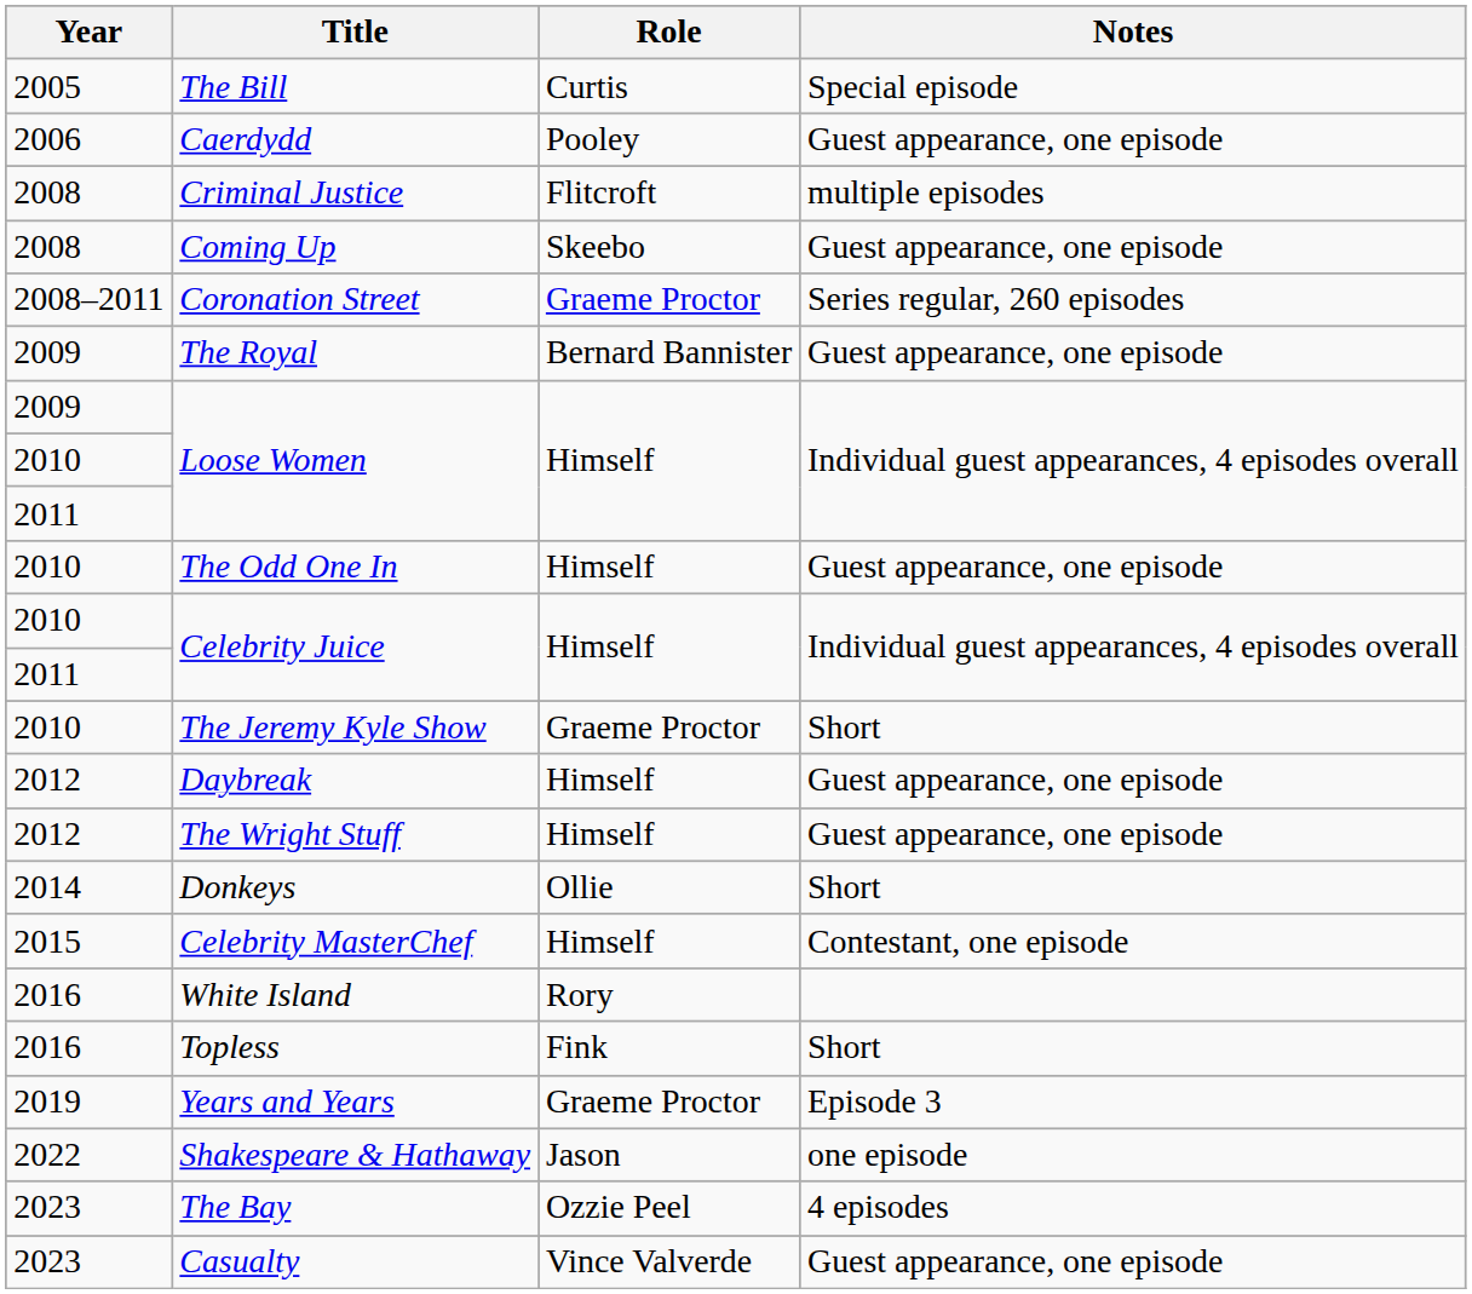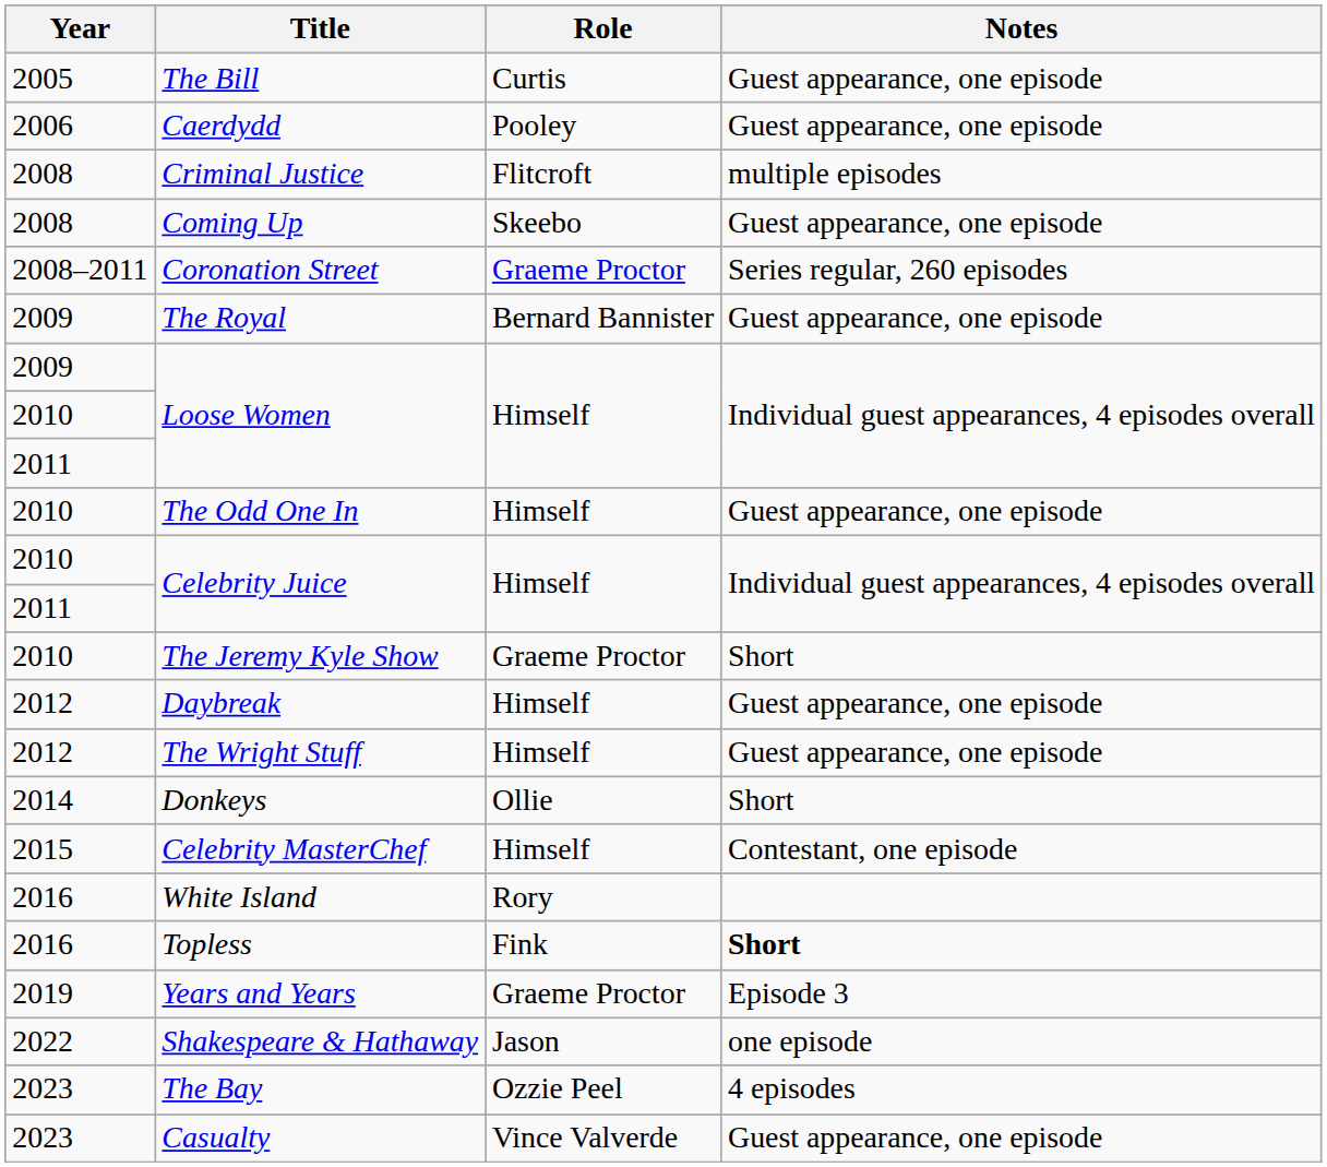 <table class=wikitable>
 <tr>
 <th>Year</th>
 <th>Title</th>
 <th>Role</th>
 <th>Notes</th>
 </tr>
 <tr>
 <td>2005</td>
 <td><em><a href='#'>The Bill</a></em></td>
 <td>Curtis</td>
-<td>Special episode</td>
+<td>Guest appearance, one episode</td>
 </tr>
 <tr>
 <td>2006</td>
 <td><em><a href='#'>Caerdydd</a></em></td>
 <td>Pooley</td>
 <td>Guest appearance, one episode</td>
 </tr>
 <tr>
 <td>2008</td>
 <td><em><a href='#'>Criminal Justice</a></em></td>
 <td>Flitcroft</td>
 <td>multiple episodes</td>
 </tr>
 <tr>
 <td>2008</td>
 <td><em><a href='#'>Coming Up</a></em></td>
 <td>Skeebo</td>
 <td>Guest appearance, one episode</td>
 </tr>
 <tr>
 <td>2008–2011</td>
 <td><em><a href='#'>Coronation Street</a></em></td>
 <td><a href='#'>Graeme Proctor</a></td>
 <td>Series regular, 260 episodes</td>
 </tr>
 <tr>
 <td>2009</td>
 <td><em><a href='#'>The Royal</a></em></td>
 <td>Bernard Bannister</td>
 <td>Guest appearance, one episode</td>
 </tr>
 <tr>
 <td>2009</td>
 <td rowspan=3><em><a href='#'>Loose Women</a></em></td>
 <td rowspan=3>Himself</td>
 <td rowspan=3>Individual guest appearances, 4 episodes overall</td>
 </tr>
 <tr>
 <td>2010</td>
 </tr>
 <tr>
 <td>2011</td>
 </tr>
 <tr>
 <td>2010</td>
 <td><em><a href='#'>The Odd One In</a></em></td>
 <td>Himself</td>
 <td>Guest appearance, one episode</td>
 </tr>
 <tr>
 <td>2010</td>
 <td rowspan=2><em><a href='#'>Celebrity Juice</a></em></td>
 <td rowspan=2>Himself</td>
 <td rowspan=2>Individual guest appearances, 4 episodes overall</td>
 </tr>
 <tr>
 <td>2011</td>
 </tr>
 <tr>
 <td>2010</td>
 <td><em><a href='#'>The Jeremy Kyle Show</a></em></td>
 <td>Graeme Proctor</td>
 <td>Short</td>
 </tr>
 <tr>
 <td>2012</td>
 <td><em><a href='#'>Daybreak</a></em></td>
 <td>Himself</td>
 <td>Guest appearance, one episode</td>
 </tr>
 <tr>
 <td>2012</td>
 <td><em><a href='#'>The Wright Stuff</a></em></td>
 <td>Himself</td>
 <td>Guest appearance, one episode</td>
 </tr>
 <tr>
 <td>2014</td>
 <td><em>Donkeys</em></td>
 <td>Ollie</td>
 <td>Short</td>
 </tr>
 <tr>
 <td>2015</td>
 <td><em><a href='#'>Celebrity MasterChef</a></em></td>
 <td>Himself</td>
 <td>Contestant, one episode</td>
 </tr>
 <tr>
 <td>2016</td>
 <td><em>White Island</em></td>
 <td>Rory</td>
 <td></td>
 </tr>
 <tr>
 <td>2016</td>
 <td><em>Topless</em></td>
 <td>Fink</td>
-<td>Short</td>
+<td><strong>Short</strong></td>
 </tr>
 <tr>
 <td>2019</td>
 <td><em><a href='#'>Years and Years</a></em></td>
 <td>Graeme Proctor</td>
 <td>Episode 3</td>
 </tr>
 <tr>
 <td>2022</td>
 <td><em><a href='#'>Shakespeare & Hathaway</a></em></td>
 <td>Jason</td>
 <td>one episode</td>
 </tr>
 <tr>
 <td>2023</td>
 <td><em><a href='#'>The Bay</a></em></td>
 <td>Ozzie Peel</td>
 <td>4 episodes</td>
 </tr>
 <tr>
 <td>2023</td>
 <td><em><a href='#'>Casualty</a></em></td>
 <td>Vince Valverde</td>
 <td>Guest appearance, one episode</td>
 </tr>
 </table>
